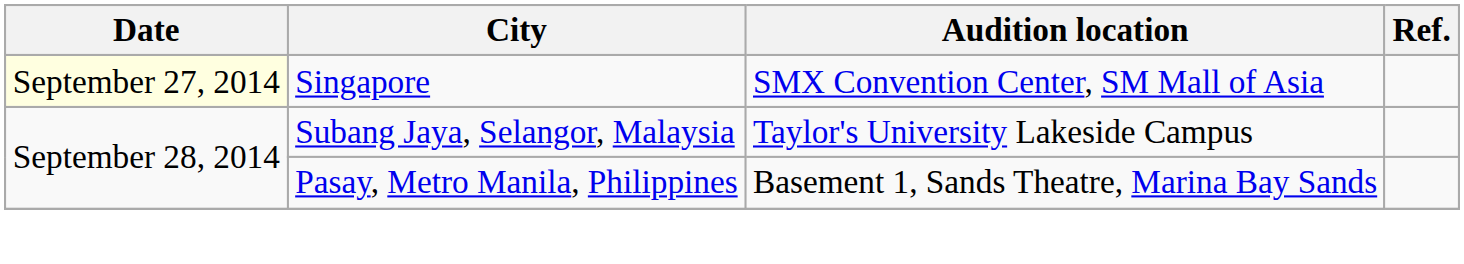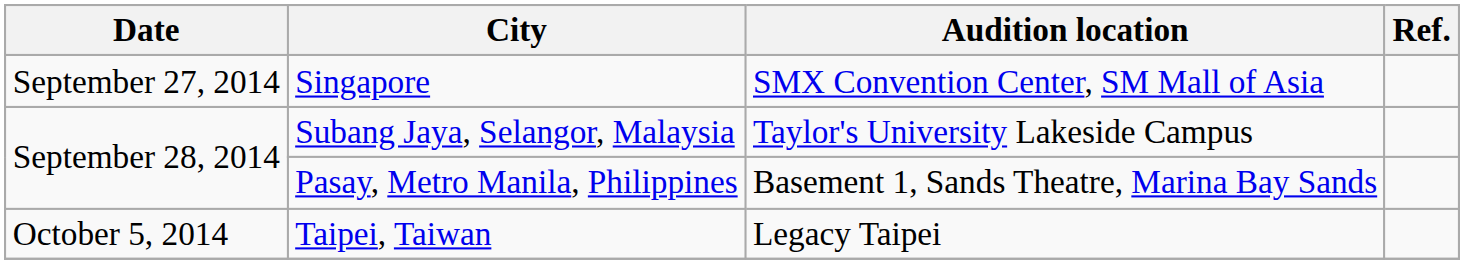 <table class="wikitable" style="text-align:left; line-height:17px; width:auto;">
 <tr>
 <th>Date</th>
 <th>City</th>
 <th>Audition location</th>
 <th>Ref.</th>
 </tr>
 <tr>
-<td style="background: lightyellow;">September 27, 2014</td>
+<td>September 27, 2014</td>
 <td><a href='#'>Singapore</a></td>
 <td><a href='#'>SMX Convention Center</a>, <a href='#'>SM Mall of Asia</a></td>
 <td style="text-align:center;"></td>
 </tr>
 <tr>
 <td rowspan=2>September 28, 2014</td>
 <td><a href='#'>Subang Jaya</a>, <a href='#'>Selangor</a>, <a href='#'>Malaysia</a></td>
 <td><a href='#'>Taylor's University</a> Lakeside Campus</td>
 <td style="text-align:center;"></td>
 </tr>
 <tr>
 <td><a href='#'>Pasay</a>, <a href='#'>Metro Manila</a>, <a href='#'>Philippines</a></td>
 <td>Basement 1, Sands Theatre, <a href='#'>Marina Bay Sands</a></td>
 <td style="text-align:center;"></td>
 </tr>
 <tr>
+<td>October 5, 2014</td>
+<td><a href='#'>Taipei</a>, <a href='#'>Taiwan</a></td>
+<td>Legacy Taipei</td>
+<td style="text-align:center;"></td>
+</tr>
+<tr>
 </tr>
 </table>
